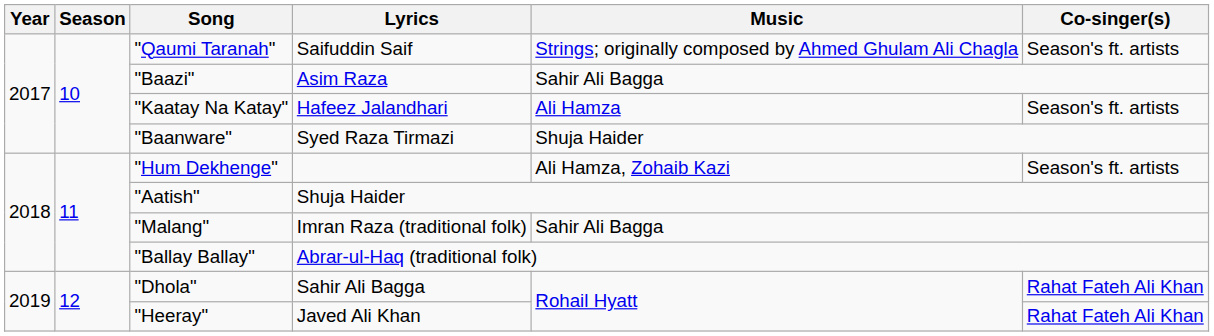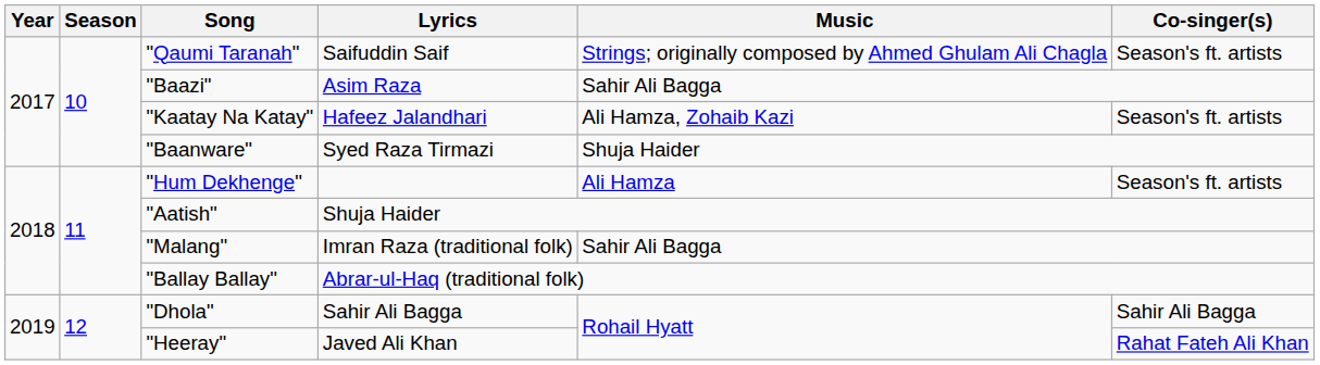 <table class="wikitable">
 <tr>
 <th>Year</th>
 <th>Season</th>
 <th>Song</th>
 <th>Lyrics</th>
 <th>Music</th>
 <th>Co-singer(s)</th>
 </tr>
 <tr>
 <td rowspan=4>2017</td>
 <td rowspan=4><a href='#'>10</a></td>
 <td>"<a href='#'>Qaumi Taranah</a>"</td>
 <td>Saifuddin Saif</td>
 <td><a href='#'>Strings</a>; originally composed by <a href='#'>Ahmed Ghulam Ali Chagla</a></td>
 <td>Season's ft. artists</td>
 </tr>
 <tr>
 <td>"Baazi"</td>
 <td><a href='#'>Asim Raza</a></td>
 <td colspan=2>Sahir Ali Bagga</td>
 </tr>
 <tr>
 <td>"Kaatay Na Katay"</td>
 <td><a href='#'>Hafeez Jalandhari</a></td>
-<td><a href='#'>Ali Hamza</a></td>
+<td>Ali Hamza, <a href='#'>Zohaib Kazi</a></td>
 <td>Season's ft. artists</td>
 </tr>
 <tr>
 <td>"Baanware"</td>
 <td>Syed Raza Tirmazi</td>
 <td colspan=2>Shuja Haider</td>
 </tr>
 <tr>
 <td rowspan=4>2018</td>
 <td rowspan=4><a href='#'>11</a></td>
 <td>"<a href='#'>Hum Dekhenge</a>"</td>
 <td></td>
-<td>Ali Hamza, <a href='#'>Zohaib Kazi</a></td>
+<td><a href='#'>Ali Hamza</a></td>
 <td>Season's ft. artists</td>
 </tr>
 <tr>
 <td>"Aatish"</td>
 <td colspan=3>Shuja Haider</td>
 </tr>
 <tr>
 <td>"Malang"</td>
 <td>Imran Raza (traditional folk)</td>
 <td colspan=2>Sahir Ali Bagga</td>
 </tr>
 <tr>
 <td>"Ballay Ballay"</td>
 <td colspan=3><a href='#'>Abrar-ul-Haq</a> (traditional folk)</td>
 </tr>
 <tr>
 <td rowspan=2>2019</td>
 <td rowspan=2><a href='#'>12</a></td>
 <td>"Dhola"</td>
 <td>Sahir Ali Bagga</td>
 <td rowspan=2><a href='#'>Rohail Hyatt</a></td>
-<td><a href='#'>Rahat Fateh Ali Khan</a></td>
+<td>Sahir Ali Bagga</td>
 </tr>
 <tr>
 <td>"Heeray"</td>
 <td>Javed Ali Khan</td>
 <td><a href='#'>Rahat Fateh Ali Khan</a></td>
 </tr>
 </table>
